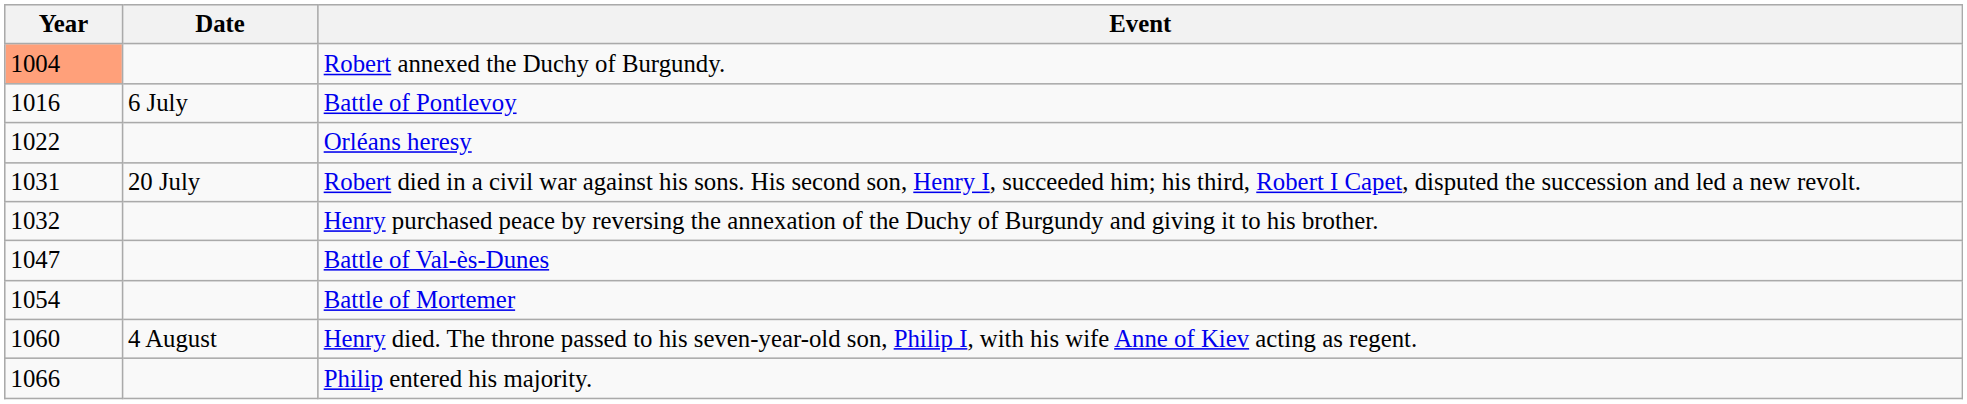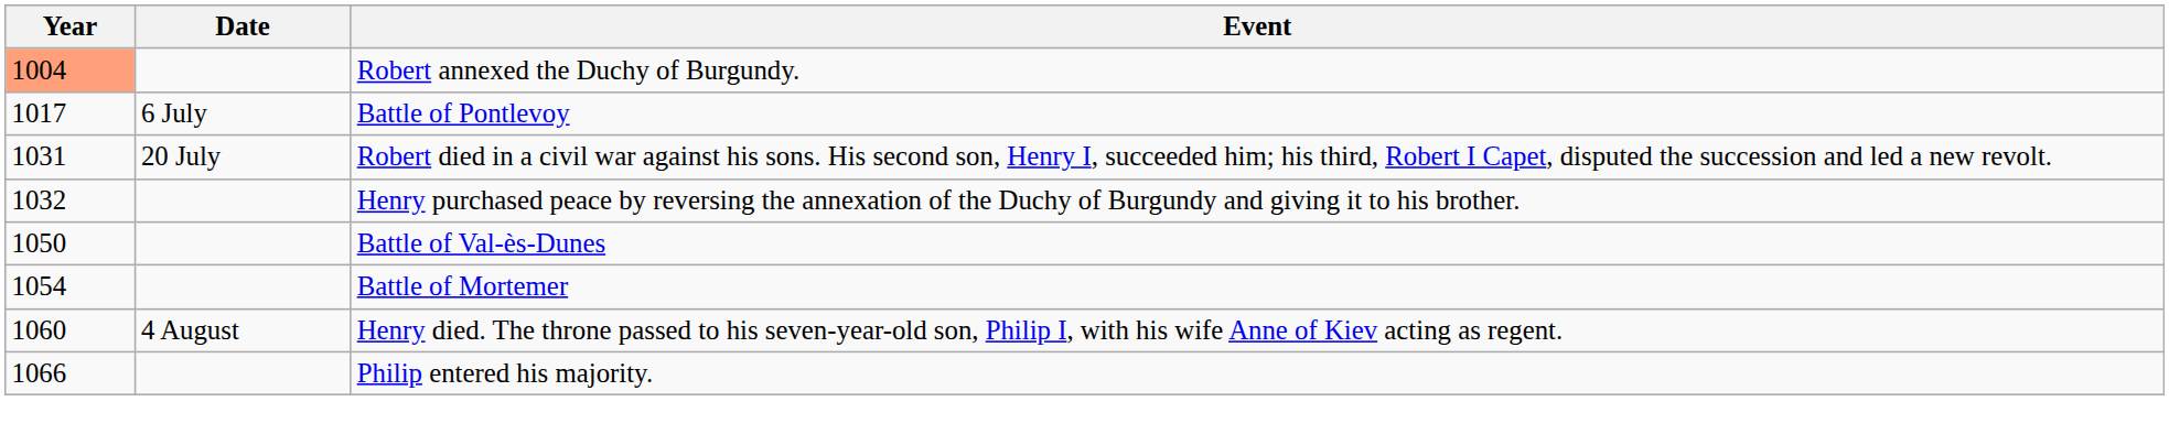 <table class="wikitable" width="100%">
 <tr>
 <th style="width:6%">Year</th>
 <th style="width:10%">Date</th>
 <th>Event</th>
 </tr>
 <tr>
 <td style="background: lightsalmon;">1004</td>
 <td></td>
 <td><a href='#'>Robert</a> annexed the Duchy of Burgundy.</td>
 </tr>
 <tr>
-<td>1016</td>
+<td>1017</td>
 <td>6 July</td>
 <td><a href='#'>Battle of Pontlevoy</a></td>
-</tr>
-<tr>
-<td>1022</td>
-<td></td>
-<td><a href='#'>Orléans heresy</a></td>
 </tr>
 <tr>
 <td>1031</td>
 <td>20 July</td>
 <td><a href='#'>Robert</a> died in a civil war against his sons.  His second son, <a href='#'>Henry I</a>, succeeded him; his third, <a href='#'>Robert I Capet</a>, disputed the succession and led a new revolt.</td>
 </tr>
 <tr>
 <td>1032</td>
 <td></td>
 <td><a href='#'>Henry</a> purchased peace by reversing the annexation of the Duchy of Burgundy and giving it to his brother.</td>
 </tr>
 <tr>
-<td>1047</td>
+<td>1050</td>
 <td></td>
 <td><a href='#'>Battle of Val-ès-Dunes</a></td>
 </tr>
 <tr>
 <td>1054</td>
 <td></td>
 <td><a href='#'>Battle of Mortemer</a></td>
 </tr>
 <tr>
 <td>1060</td>
 <td>4 August</td>
 <td><a href='#'>Henry</a> died.  The throne passed to his seven-year-old son, <a href='#'>Philip I</a>, with his wife <a href='#'>Anne of Kiev</a> acting as regent.</td>
 </tr>
 <tr>
 <td>1066</td>
 <td></td>
 <td><a href='#'>Philip</a> entered his majority.</td>
 </tr>
 </table>
